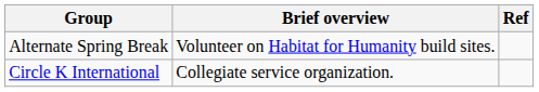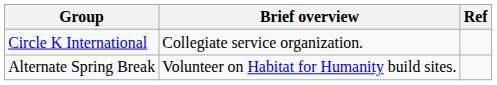 <table class="wikitable" style="margin-top: 0">
 <tr>
 <th>Group</th>
 <th>Brief overview</th>
 <th>Ref</th>
 </tr>
 <tr>
+<td><a href='#'>Circle K International</a></td>
+<td>Collegiate service organization.</td>
+<td></td>
+</tr>
+<tr>
 <td>Alternate Spring Break</td>
 <td>Volunteer on <a href='#'>Habitat for Humanity</a> build sites.</td>
 <td></td>
 </tr>
-<tr>
-<td><a href='#'>Circle K International</a></td>
-<td>Collegiate service organization.</td>
-<td></td>
-</tr>
 </table>
